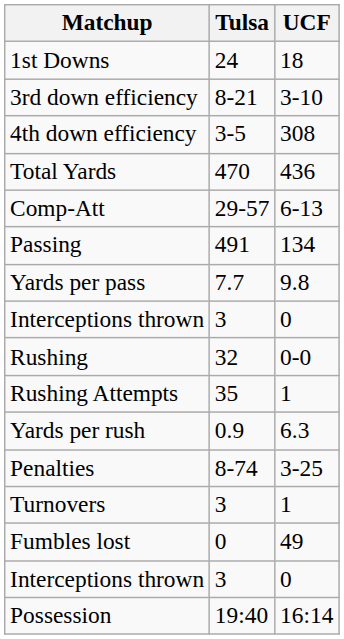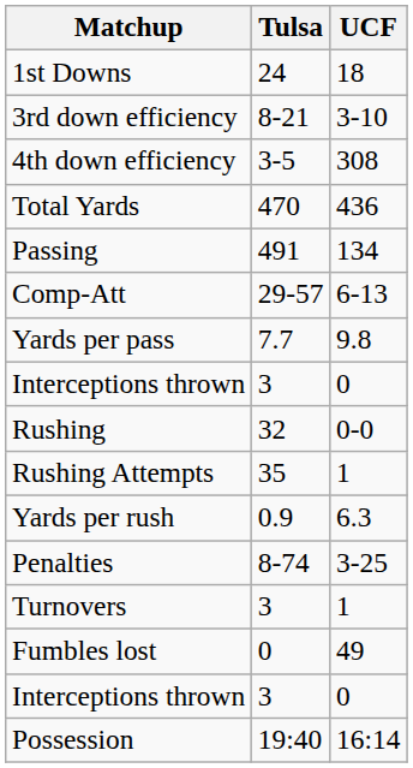 <table class="wikitable mw-collapsible">
 <tr>
 <th>Matchup</th>
 <th>Tulsa</th>
 <th>UCF</th>
 </tr>
 <tr>
 <td>1st Downs</td>
 <td>24</td>
 <td>18</td>
 </tr>
 <tr>
 <td>3rd down efficiency</td>
 <td>8-21</td>
 <td>3-10</td>
 </tr>
 <tr>
 <td>4th down efficiency</td>
 <td>3-5</td>
 <td>308</td>
 </tr>
 <tr>
 <td>Total Yards</td>
 <td>470</td>
 <td>436</td>
 </tr>
 <tr>
+<td>Passing</td>
+<td>491</td>
+<td>134</td>
+</tr>
+<tr>
 <td>Comp-Att</td>
 <td>29-57</td>
 <td>6-13</td>
-</tr>
-<tr>
-<td>Passing</td>
-<td>491</td>
-<td>134</td>
 </tr>
 <tr>
 <td>Yards per pass</td>
 <td>7.7</td>
 <td>9.8</td>
 </tr>
 <tr>
 <td>Interceptions thrown</td>
 <td>3</td>
 <td>0</td>
 </tr>
 <tr>
 <td>Rushing</td>
 <td>32</td>
 <td>0-0</td>
 </tr>
 <tr>
 <td>Rushing Attempts</td>
 <td>35</td>
 <td>1</td>
 </tr>
 <tr>
 <td>Yards per rush</td>
 <td>0.9</td>
 <td>6.3</td>
 </tr>
 <tr>
 <td>Penalties</td>
 <td>8-74</td>
 <td>3-25</td>
 </tr>
 <tr>
 <td>Turnovers</td>
 <td>3</td>
 <td>1</td>
 </tr>
 <tr>
 <td>Fumbles lost</td>
 <td>0</td>
 <td>49</td>
 </tr>
 <tr>
 <td>Interceptions thrown</td>
 <td>3</td>
 <td>0</td>
 </tr>
 <tr>
 <td>Possession</td>
 <td>19:40</td>
 <td>16:14</td>
 </tr>
 </table>
